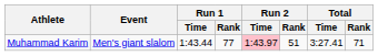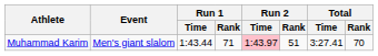 <table class="wikitable" style="font-size:90%">
 <tr>
 <th rowspan=2>Athlete</th>
 <th rowspan=2>Event</th>
 <th colspan=2>Run 1</th>
 <th colspan=2>Run 2</th>
 <th colspan=2>Total</th>
 </tr>
 <tr style="font-size:95%">
 <th>Time</th>
 <th>Rank</th>
 <th>Time</th>
 <th>Rank</th>
 <th>Time</th>
 <th>Rank</th>
 </tr>
 <tr align=center>
 <td align=left><a href='#'>Muhammad Karim</a></td>
 <td align=left><a href='#'>Men's giant slalom</a></td>
 <td>1:43.44</td>
-<td>77</td>
+<td>71</td>
 <td style="background: pink;">1:43.97</td>
 <td>51</td>
 <td>3:27.41</td>
-<td>71</td>
+<td>70</td>
 </tr>
 </table>
